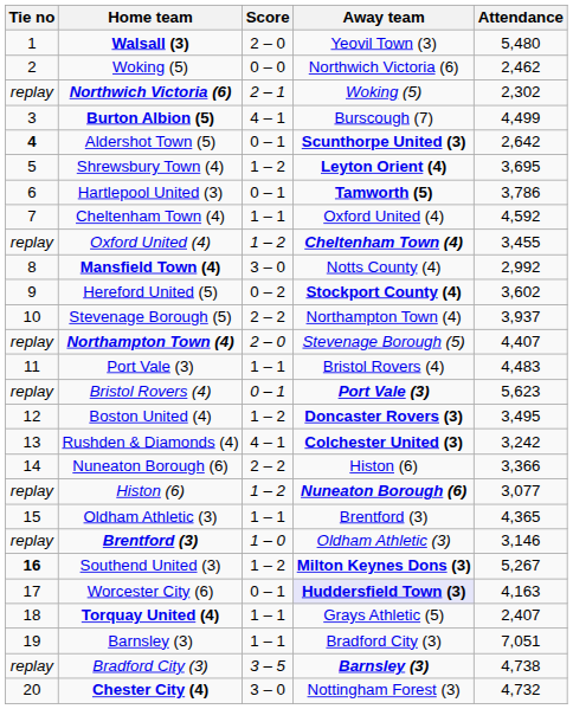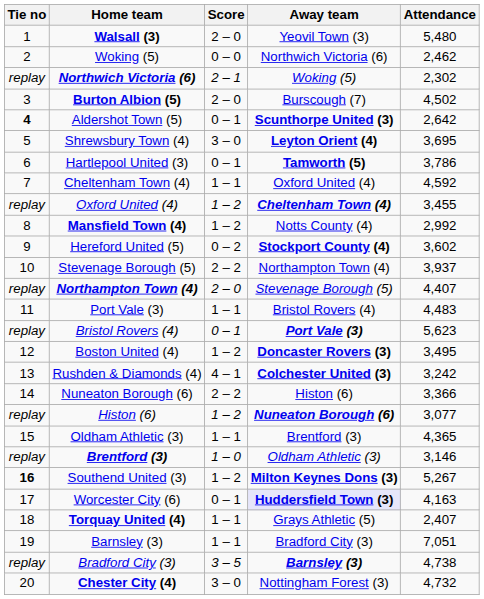 <table class="wikitable" style="text-align: center">
 <tr>
 <th>Tie no</th>
 <th>Home team</th>
 <th>Score</th>
 <th>Away team</th>
 <th>Attendance</th>
 </tr>
 <tr>
 <td>1</td>
 <td><strong><a href='#'>Walsall</a> (3)</strong></td>
 <td>2 – 0</td>
 <td><a href='#'>Yeovil Town</a> (3)</td>
 <td>5,480</td>
 </tr>
 <tr>
 <td>2</td>
 <td><a href='#'>Woking</a> (5)</td>
 <td>0 – 0</td>
 <td><a href='#'>Northwich Victoria</a> (6)</td>
 <td>2,462</td>
 </tr>
 <tr>
 <td><em>replay</em></td>
 <td><strong><em><a href='#'>Northwich Victoria</a> (6)</em></strong></td>
 <td><em>2 – 1</em></td>
 <td><em><a href='#'>Woking</a> (5)</em></td>
 <td>2,302</td>
 </tr>
 <tr>
 <td>3</td>
 <td><strong><a href='#'>Burton Albion</a> (5)</strong></td>
-<td>4 – 1</td>
+<td>2 – 0</td>
 <td><a href='#'>Burscough</a> (7)</td>
-<td>4,499</td>
+<td>4,502</td>
 </tr>
 <tr>
 <td><strong>4</strong></td>
 <td><a href='#'>Aldershot Town</a> (5)</td>
 <td>0 – 1</td>
 <td><strong><a href='#'>Scunthorpe United</a> (3)</strong></td>
 <td>2,642</td>
 </tr>
 <tr>
 <td>5</td>
 <td><a href='#'>Shrewsbury Town</a> (4)</td>
-<td>1 – 2</td>
+<td>3 – 0</td>
 <td><strong><a href='#'>Leyton Orient</a> (4)</strong></td>
 <td>3,695</td>
 </tr>
 <tr>
 <td>6</td>
 <td><a href='#'>Hartlepool United</a> (3)</td>
 <td>0 – 1</td>
 <td><strong><a href='#'>Tamworth</a> (5)</strong></td>
 <td>3,786</td>
 </tr>
 <tr>
 <td>7</td>
 <td><a href='#'>Cheltenham Town</a> (4)</td>
 <td>1 – 1</td>
 <td><a href='#'>Oxford United</a> (4)</td>
 <td>4,592</td>
 </tr>
 <tr>
 <td><em>replay</em></td>
 <td><em><a href='#'>Oxford United</a> (4)</em></td>
 <td><em>1 – 2</em></td>
 <td><strong><em><a href='#'>Cheltenham Town</a> (4)</em></strong></td>
 <td>3,455</td>
 </tr>
 <tr>
 <td>8</td>
 <td><strong><a href='#'>Mansfield Town</a> (4)</strong></td>
-<td>3 – 0</td>
+<td>1 – 2</td>
 <td><a href='#'>Notts County</a> (4)</td>
 <td>2,992</td>
 </tr>
 <tr>
 <td>9</td>
 <td><a href='#'>Hereford United</a> (5)</td>
 <td>0 – 2</td>
 <td><strong><a href='#'>Stockport County</a> (4)</strong></td>
 <td>3,602</td>
 </tr>
 <tr>
 <td>10</td>
 <td><a href='#'>Stevenage Borough</a> (5)</td>
 <td>2 – 2</td>
 <td><a href='#'>Northampton Town</a> (4)</td>
 <td>3,937</td>
 </tr>
 <tr>
 <td><em>replay</em></td>
 <td><strong><em><a href='#'>Northampton Town</a> (4)</em></strong></td>
 <td><em>2 – 0</em></td>
 <td><em><a href='#'>Stevenage Borough</a> (5)</em></td>
 <td>4,407</td>
 </tr>
 <tr>
 <td>11</td>
 <td><a href='#'>Port Vale</a> (3)</td>
 <td>1 – 1</td>
 <td><a href='#'>Bristol Rovers</a> (4)</td>
 <td>4,483</td>
 </tr>
 <tr>
 <td><em>replay</em></td>
 <td><em><a href='#'>Bristol Rovers</a> (4)</em></td>
 <td><em>0 – 1</em></td>
 <td><strong><em><a href='#'>Port Vale</a> (3)</em></strong></td>
 <td>5,623</td>
 </tr>
 <tr>
 <td>12</td>
 <td><a href='#'>Boston United</a> (4)</td>
 <td>1 – 2</td>
 <td><strong><a href='#'>Doncaster Rovers</a> (3)</strong></td>
 <td>3,495</td>
 </tr>
 <tr>
 <td>13</td>
 <td><a href='#'>Rushden & Diamonds</a> (4)</td>
 <td>4 – 1</td>
 <td><strong><a href='#'>Colchester United</a> (3)</strong></td>
 <td>3,242</td>
 </tr>
 <tr>
 <td>14</td>
 <td><a href='#'>Nuneaton Borough</a> (6)</td>
 <td>2 – 2</td>
 <td><a href='#'>Histon</a> (6)</td>
 <td>3,366</td>
 </tr>
 <tr>
 <td><em>replay</em></td>
 <td><em><a href='#'>Histon</a> (6)</em></td>
 <td><em>1 – 2</em></td>
 <td><strong><em><a href='#'>Nuneaton Borough</a> (6)</em></strong></td>
 <td>3,077</td>
 </tr>
 <tr>
 <td>15</td>
 <td><a href='#'>Oldham Athletic</a> (3)</td>
 <td>1 – 1</td>
 <td><a href='#'>Brentford</a> (3)</td>
 <td>4,365</td>
 </tr>
 <tr>
 <td><em>replay</em></td>
 <td><strong><em><a href='#'>Brentford</a> (3)</em></strong></td>
 <td><em>1 – 0</em></td>
 <td><em><a href='#'>Oldham Athletic</a> (3)</em></td>
 <td>3,146</td>
 </tr>
 <tr>
 <td><strong>16</strong></td>
 <td><a href='#'>Southend United</a> (3)</td>
 <td>1 – 2</td>
 <td><strong><a href='#'>Milton Keynes Dons</a> (3)</strong></td>
 <td>5,267</td>
 </tr>
 <tr>
 <td>17</td>
 <td><a href='#'>Worcester City</a> (6)</td>
 <td>0 – 1</td>
 <td style="background: lavender;"><strong><a href='#'>Huddersfield Town</a> (3)</strong></td>
 <td>4,163</td>
 </tr>
 <tr>
 <td>18</td>
 <td><strong><a href='#'>Torquay United</a> (4)</strong></td>
 <td>1 – 1</td>
 <td><a href='#'>Grays Athletic</a> (5)</td>
 <td>2,407</td>
 </tr>
 <tr>
 <td>19</td>
 <td><a href='#'>Barnsley</a> (3)</td>
 <td>1 – 1</td>
 <td><a href='#'>Bradford City</a> (3)</td>
 <td>7,051</td>
 </tr>
 <tr>
 <td><em>replay</em></td>
 <td><em><a href='#'>Bradford City</a> (3)</em></td>
 <td><em>3 – 5</em></td>
 <td><strong><em><a href='#'>Barnsley</a> (3)</em></strong></td>
 <td>4,738</td>
 </tr>
 <tr>
 <td>20</td>
 <td><strong><a href='#'>Chester City</a> (4)</strong></td>
 <td>3 – 0</td>
 <td><a href='#'>Nottingham Forest</a> (3)</td>
 <td>4,732</td>
 </tr>
 </table>
